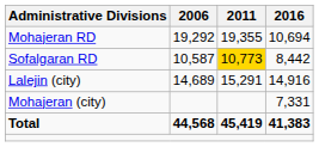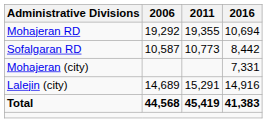 <table class="wikitable">
 <tr>
 <th>Administrative Divisions</th>
 <th>2006</th>
 <th>2011</th>
 <th>2016</th>
 </tr>
 <tr>
 <td><a href='#'>Mohajeran RD</a></td>
 <td style="text-align: right;">19,292</td>
 <td style="text-align: right;">19,355</td>
 <td style="text-align: right;">10,694</td>
 </tr>
 <tr>
 <td><a href='#'>Sofalgaran RD</a></td>
 <td style="text-align: right;">10,587</td>
-<td style="background: gold; text-align: right;">10,773</td>
+<td style="text-align: right;">10,773</td>
 <td style="text-align: right;">8,442</td>
+</tr>
+<tr>
+<td><a href='#'>Mohajeran</a> (city)</td>
+<td style="text-align: right;"></td>
+<td style="text-align: right;"></td>
+<td style="text-align: right;">7,331</td>
 </tr>
 <tr>
 <td><a href='#'>Lalejin</a> (city)</td>
 <td style="text-align: right;">14,689</td>
 <td style="text-align: right;">15,291</td>
 <td style="text-align: right;">14,916</td>
-</tr>
-<tr>
-<td><a href='#'>Mohajeran</a> (city)</td>
-<td style="text-align: right;"></td>
-<td style="text-align: right;"></td>
-<td style="text-align: right;">7,331</td>
 </tr>
 <tr>
 <td><strong>Total</strong></td>
 <td style="text-align: right;"><strong>44,568</strong></td>
 <td style="text-align: right;"><strong>45,419</strong></td>
 <td style="text-align: right;"><strong>41,383</strong></td>
 </tr>
 <tr>
 <td colspan=4></td>
 </tr>
 </table>
